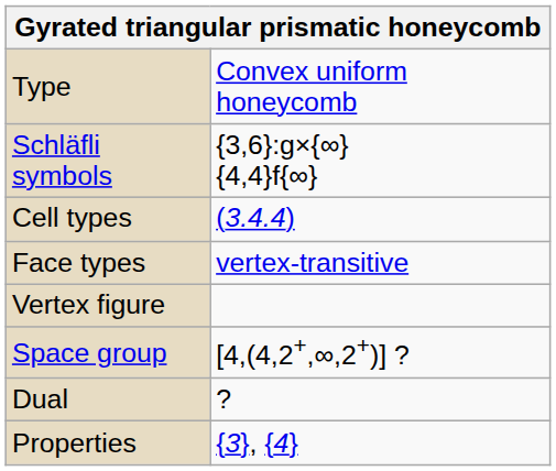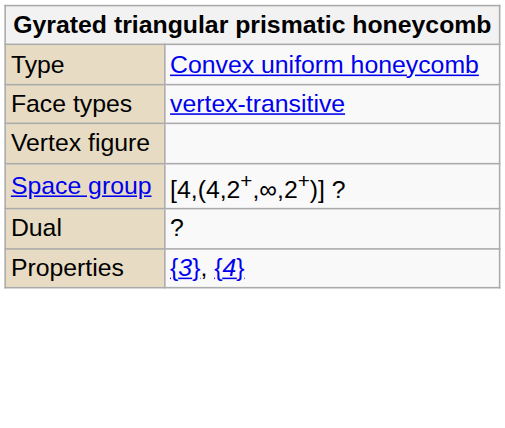 <table class="wikitable" align="right" style="margin-left:10px" width="320">
 <tr>
 <th bgcolor=#e7dcc3 colspan=2>Gyrated triangular prismatic honeycomb</th>
 </tr>
 <tr>
 <td bgcolor=#e7dcc3>Type</td>
 <td><a href='#'>Convex uniform honeycomb</a></td>
-</tr>
-<tr>
-<td bgcolor=#e7dcc3><a href='#'>Schläfli symbols</a></td>
-<td>{3,6}:g×{∞}<br>{4,4}f{∞}</td>
-</tr>
-<tr>
-<td bgcolor=#e7dcc3>Cell types</td>
-<td><a href='#'>(<em>3.4.4</em>)</a></td>
 </tr>
 <tr>
 <td bgcolor=#e7dcc3>Face types</td>
 <td><a href='#'>vertex-transitive</a></td>
 </tr>
 <tr>
 <td bgcolor=#e7dcc3>Vertex figure</td>
 <td></td>
 </tr>
 <tr>
 <td bgcolor=#e7dcc3><a href='#'>Space group</a></td>
 <td>[4,(4,2<sup>+</sup>,∞,2<sup>+</sup>)] ?</td>
 </tr>
 <tr>
 <td bgcolor=#e7dcc3>Dual</td>
 <td>?</td>
 </tr>
 <tr>
 <td bgcolor=#e7dcc3>Properties</td>
 <td><a href='#'>{<em>3</em>}</a>, <a href='#'>{<em>4</em>}</a></td>
 </tr>
 </table>
